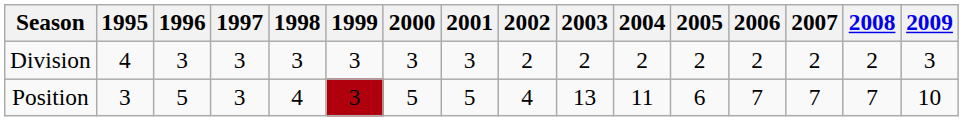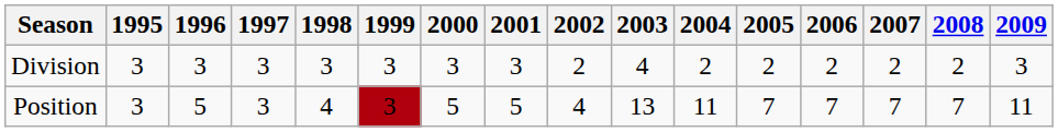 <table class="wikitable" style="text-align: Center;">
 <tr>
 <th>Season</th>
 <th>1995</th>
 <th>1996</th>
 <th>1997</th>
 <th>1998</th>
 <th>1999</th>
 <th>2000</th>
 <th>2001</th>
 <th>2002</th>
 <th>2003</th>
 <th>2004</th>
 <th>2005</th>
 <th>2006</th>
 <th>2007</th>
 <th><a href='#'>2008</a></th>
 <th><a href='#'>2009</a></th>
 </tr>
 <tr>
 <td>Division</td>
-<td>4</td>
+<td>3</td>
 <td>3</td>
 <td>3</td>
 <td>3</td>
 <td>3</td>
 <td>3</td>
 <td>3</td>
 <td>2</td>
-<td>2</td>
+<td>4</td>
 <td>2</td>
 <td>2</td>
 <td>2</td>
 <td>2</td>
 <td>2</td>
 <td>3</td>
 </tr>
 <tr>
 <td>Position</td>
 <td>3</td>
 <td>5</td>
 <td>3</td>
 <td>4</td>
 <td bgcolor=bronze>3</td>
 <td>5</td>
 <td>5</td>
 <td>4</td>
 <td>13</td>
 <td>11</td>
-<td>6</td>
 <td>7</td>
 <td>7</td>
 <td>7</td>
-<td>10</td>
+<td>7</td>
+<td>11</td>
 </tr>
 </table>
